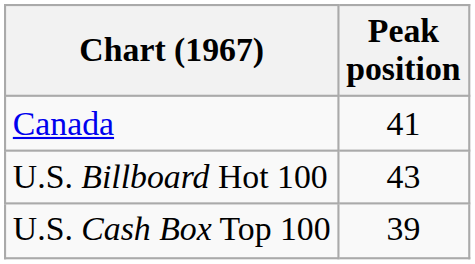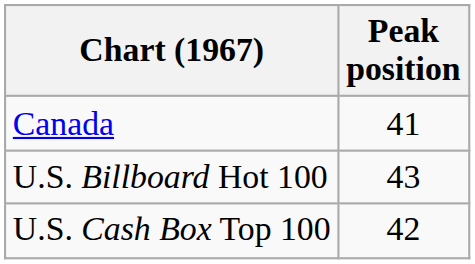 <table class="wikitable sortable">
 <tr>
 <th>Chart (1967)</th>
 <th>Peak<br>position</th>
 </tr>
 <tr>
 <td><a href='#'>Canada</a></td>
 <td align="center">41</td>
 </tr>
 <tr>
 <td>U.S. <em>Billboard</em> Hot 100 </td>
 <td align="center">43</td>
 </tr>
 <tr>
 <td>U.S. <em>Cash Box</em> Top 100 </td>
-<td align="center">39</td>
+<td align="center">42</td>
 </tr>
 </table>
